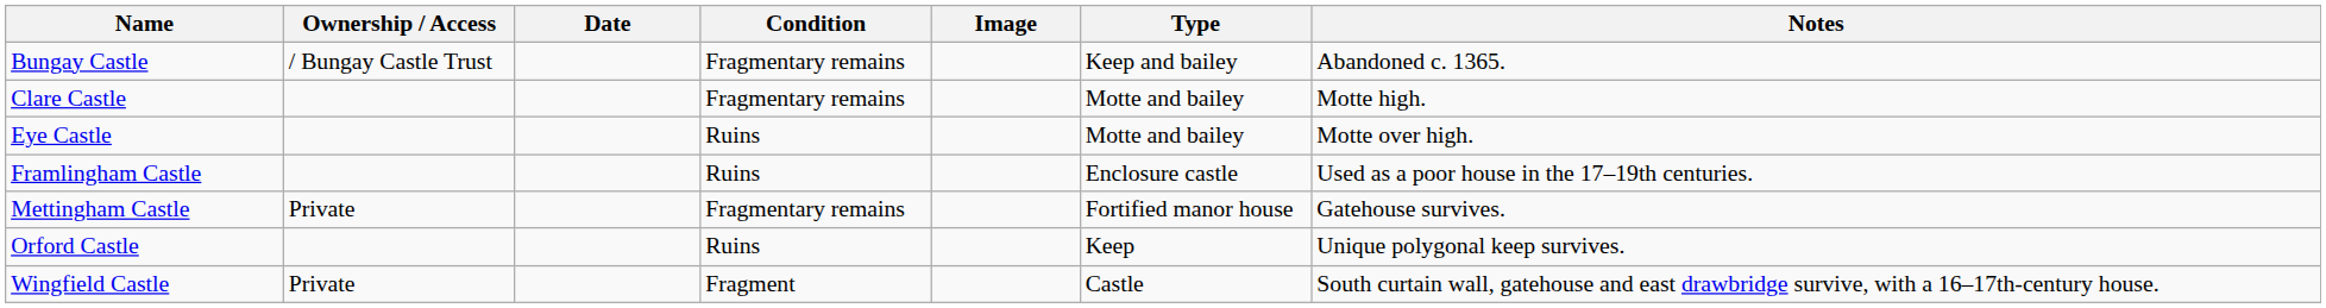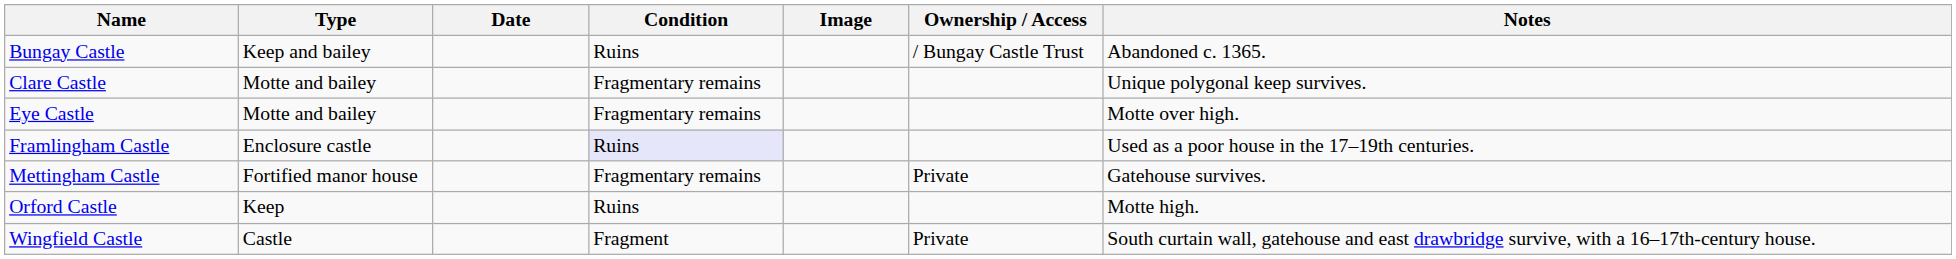 <table class="wikitable sortable sticky-header" width="100%">
 <tr>
 <th width="12%">Name</th>
-<th width="10%">Ownership / Access</th>
+<th width="10%">Type</th>
 <th width="8%">Date</th>
 <th width="10%">Condition</th>
 <th class="unsortable" width="94">Image</th>
-<th width="10%">Type</th>
+<th width="10%">Ownership / Access</th>
 <th class="unsortable">Notes</th>
 </tr>
 <tr>
 <td><a href='#'>Bungay Castle</a></td>
+<td>Keep and bailey</td>
+<td></td>
+<td>Ruins</td>
+<td></td>
 <td> / Bungay Castle Trust</td>
-<td></td>
-<td>Fragmentary remains</td>
-<td></td>
-<td>Keep and bailey</td>
 <td>Abandoned c. 1365.</td>
 </tr>
 <tr>
 <td><a href='#'>Clare Castle</a></td>
-<td></td>
+<td>Motte and bailey</td>
 <td></td>
 <td>Fragmentary remains</td>
 <td></td>
-<td>Motte and bailey</td>
-<td>Motte  high.</td>
+<td></td>
+<td>Unique polygonal keep survives.</td>
 </tr>
 <tr>
 <td><a href='#'>Eye Castle</a></td>
+<td>Motte and bailey</td>
+<td></td>
+<td>Fragmentary remains</td>
 <td></td>
 <td></td>
-<td>Ruins</td>
-<td></td>
-<td>Motte and bailey</td>
 <td>Motte over  high.</td>
 </tr>
 <tr>
 <td><a href='#'>Framlingham Castle</a></td>
+<td>Enclosure castle</td>
+<td></td>
+<td style="background: lavender;">Ruins</td>
 <td></td>
 <td></td>
-<td>Ruins</td>
-<td></td>
-<td>Enclosure castle</td>
 <td>Used as a poor house in the 17–19th centuries.</td>
 </tr>
 <tr>
 <td><a href='#'>Mettingham Castle</a></td>
-<td>Private</td>
+<td>Fortified manor house</td>
 <td></td>
 <td>Fragmentary remains</td>
 <td></td>
-<td>Fortified manor house</td>
+<td>Private</td>
 <td>Gatehouse survives.</td>
 </tr>
 <tr>
 <td><a href='#'>Orford Castle</a></td>
-<td></td>
+<td>Keep</td>
 <td></td>
 <td>Ruins</td>
 <td></td>
-<td>Keep</td>
-<td>Unique polygonal keep survives.</td>
+<td></td>
+<td>Motte  high.</td>
 </tr>
 <tr>
 <td><a href='#'>Wingfield Castle</a></td>
-<td>Private</td>
+<td>Castle</td>
 <td></td>
 <td>Fragment</td>
 <td></td>
-<td>Castle</td>
+<td>Private</td>
 <td>South curtain wall, gatehouse and east <a href='#'>drawbridge</a> survive, with a 16–17th-century house.</td>
 </tr>
 </table>
